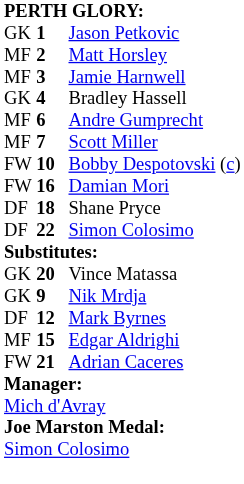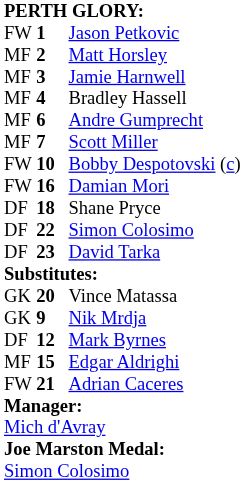 <table style="font-size: 90%" cellspacing="0" cellpadding="0">
 <tr>
 <td colspan="4"><strong>PERTH GLORY:</strong></td>
 </tr>
 <tr>
 <th width="25"></th>
 <th width="25"></th>
 </tr>
 <tr>
-<td>GK</td>
+<td>FW</td>
 <td><strong>1</strong></td>
 <td> <a href='#'>Jason Petkovic</a></td>
 </tr>
 <tr>
 <td>MF</td>
 <td><strong>2</strong></td>
 <td> <a href='#'>Matt Horsley</a></td>
 </tr>
 <tr>
 <td>MF</td>
 <td><strong>3</strong></td>
 <td> <a href='#'>Jamie Harnwell</a></td>
 </tr>
 <tr>
-<td>GK</td>
+<td>MF</td>
 <td><strong>4</strong></td>
 <td> Bradley Hassell</td>
 <td></td>
 <td></td>
 </tr>
 <tr>
 <td>MF</td>
 <td><strong>6</strong></td>
 <td> <a href='#'>Andre Gumprecht</a></td>
 </tr>
 <tr>
 <td>MF</td>
 <td><strong>7</strong></td>
 <td> <a href='#'>Scott Miller</a></td>
 </tr>
 <tr>
 <td>FW</td>
 <td><strong>10</strong></td>
 <td> <a href='#'>Bobby Despotovski</a> (<a href='#'>c</a>)</td>
 <td></td>
 <td></td>
 </tr>
 <tr>
 <td>FW</td>
 <td><strong>16</strong></td>
 <td> <a href='#'>Damian Mori</a></td>
 <td></td>
 <td></td>
 </tr>
 <tr>
 <td>DF</td>
 <td><strong>18</strong></td>
 <td> Shane Pryce</td>
 </tr>
 <tr>
 <td>DF</td>
 <td><strong>22</strong></td>
 <td> <a href='#'>Simon Colosimo</a></td>
+</tr>
+<tr>
+<td>DF</td>
+<td><strong>23</strong></td>
+<td> <a href='#'>David Tarka</a></td>
+<td></td>
+<td></td>
 </tr>
 <tr>
 <td colspan=3><strong>Substitutes:</strong></td>
 </tr>
 <tr>
 <td>GK</td>
 <td><strong>20</strong></td>
 <td> Vince Matassa</td>
 </tr>
 <tr>
 <td>GK</td>
 <td><strong>9</strong></td>
 <td> <a href='#'>Nik Mrdja</a></td>
 <td></td>
 <td></td>
 </tr>
 <tr>
 <td>DF</td>
 <td><strong>12</strong></td>
 <td> <a href='#'>Mark Byrnes</a></td>
 <td></td>
 <td></td>
 </tr>
 <tr>
 <td>MF</td>
 <td><strong>15</strong></td>
 <td> <a href='#'>Edgar Aldrighi</a></td>
 <td></td>
 <td></td>
 </tr>
 <tr>
 <td>FW</td>
 <td><strong>21</strong></td>
 <td> <a href='#'>Adrian Caceres</a></td>
 </tr>
 <tr>
 <td colspan=3><strong>Manager:</strong></td>
 </tr>
 <tr>
 <td colspan=4> <a href='#'>Mich d'Avray</a></td>
 </tr>
 <tr>
 <td colspan=3><strong>Joe Marston Medal:</strong></td>
 </tr>
 <tr>
 <td colspan=4> <a href='#'>Simon Colosimo</a></td>
 </tr>
 </table>
